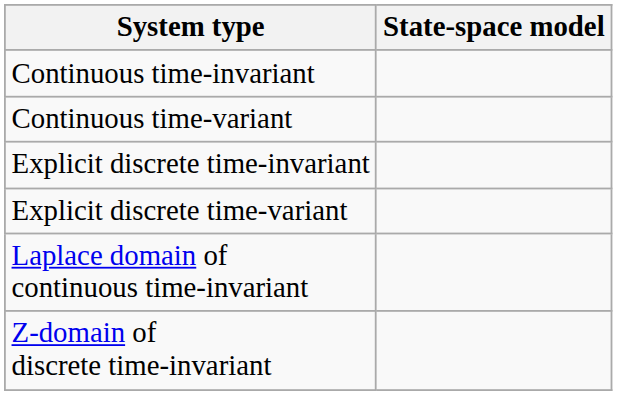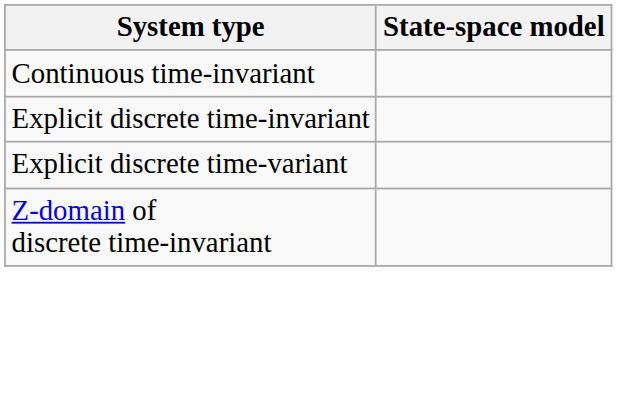 <table class="wikitable">
 <tr valign="top">
 <th>System type</th>
 <th>State-space model</th>
 </tr>
 <tr valign="top">
 <td>Continuous time-invariant</td>
-<td><br></td>
-</tr>
-<tr valign="top">
-<td>Continuous time-variant</td>
 <td><br></td>
 </tr>
 <tr valign="top">
 <td>Explicit discrete time-invariant</td>
 <td><br></td>
 </tr>
 <tr valign="top">
 <td>Explicit discrete time-variant</td>
 <td><br></td>
 </tr>
 <tr valign="top">
-<td><a href='#'>Laplace domain</a> of<br>continuous time-invariant</td>
-<td><br></td>
-</tr>
-<tr valign="top">
 <td><a href='#'>Z-domain</a> of<br>discrete time-invariant</td>
 <td><br></td>
 </tr>
 </table>
